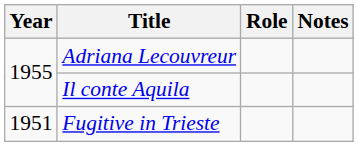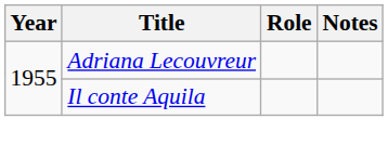 <table class="wikitable sortable">
 <tr>
 <th>Year</th>
 <th>Title</th>
 <th>Role</th>
 <th class="unsortable">Notes</th>
 </tr>
 <tr>
 <td rowspan=2>1955</td>
 <td><em><a href='#'>Adriana Lecouvreur</a></em></td>
 <td></td>
 <td></td>
 </tr>
 <tr>
 <td><em><a href='#'>Il conte Aquila</a></em></td>
 <td></td>
 <td></td>
 </tr>
-<tr>
-<td>1951</td>
-<td><em><a href='#'>Fugitive in Trieste</a></em></td>
-<td></td>
-<td></td>
-</tr>
 </table>
